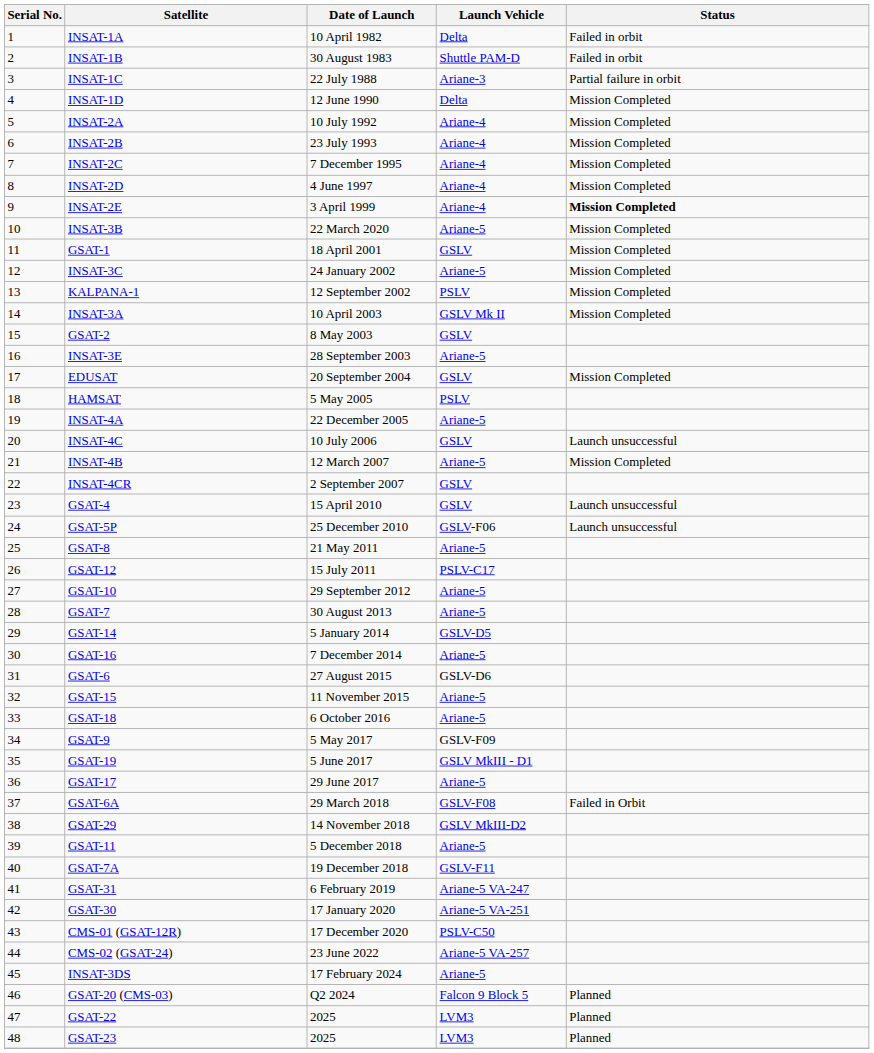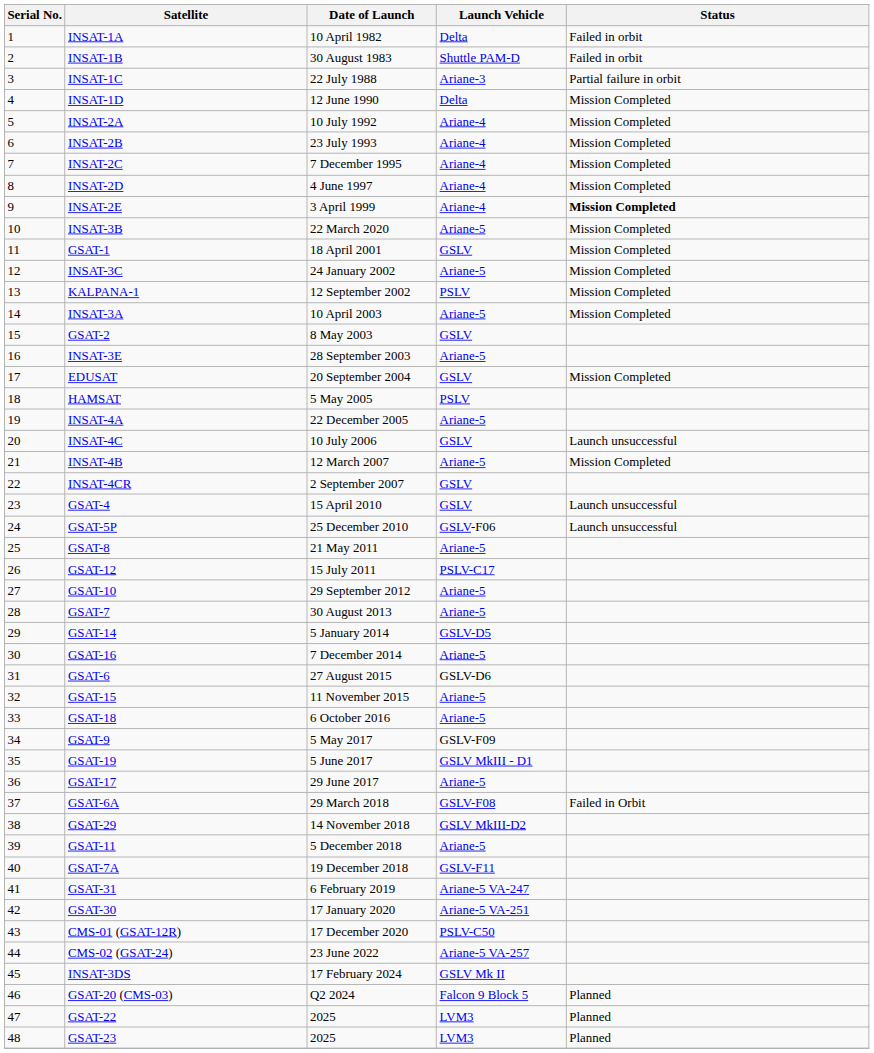 <table class="wikitable" style="font-size: 95%;">
 <tr>
 <th width=7%>Serial No.</th>
 <th width=28%>Satellite</th>
 <th width=15%>Date of Launch</th>
 <th width=15%>Launch Vehicle</th>
 <th width=35%>Status</th>
 </tr>
 <tr>
 <td>1</td>
 <td><a href='#'>INSAT-1A</a></td>
 <td>10 April 1982</td>
 <td><a href='#'>Delta</a></td>
 <td>Failed in orbit</td>
 </tr>
 <tr>
 <td>2</td>
 <td><a href='#'>INSAT-1B</a></td>
 <td>30 August 1983</td>
 <td><a href='#'>Shuttle PAM-D</a></td>
 <td>Failed in orbit</td>
 </tr>
 <tr>
 <td>3</td>
 <td><a href='#'>INSAT-1C</a></td>
 <td>22 July 1988</td>
 <td><a href='#'>Ariane-3</a></td>
 <td>Partial failure in orbit</td>
 </tr>
 <tr>
 <td>4</td>
 <td><a href='#'>INSAT-1D</a></td>
 <td>12 June 1990</td>
 <td><a href='#'>Delta</a></td>
 <td>Mission Completed</td>
 </tr>
 <tr>
 <td>5</td>
 <td><a href='#'>INSAT-2A</a></td>
 <td>10 July 1992</td>
 <td><a href='#'>Ariane-4</a></td>
 <td>Mission Completed</td>
 </tr>
 <tr>
 <td>6</td>
 <td><a href='#'>INSAT-2B</a></td>
 <td>23 July 1993</td>
 <td><a href='#'>Ariane-4</a></td>
 <td>Mission Completed</td>
 </tr>
 <tr>
 <td>7</td>
 <td><a href='#'>INSAT-2C</a></td>
 <td>7 December 1995</td>
 <td><a href='#'>Ariane-4</a></td>
 <td>Mission Completed</td>
 </tr>
 <tr>
 <td>8</td>
 <td><a href='#'>INSAT-2D</a></td>
 <td>4 June 1997</td>
 <td><a href='#'>Ariane-4</a></td>
 <td>Mission Completed</td>
 </tr>
 <tr>
 <td>9</td>
 <td><a href='#'>INSAT-2E</a></td>
 <td>3 April 1999</td>
 <td><a href='#'>Ariane-4</a></td>
 <td><strong>Mission Completed</strong></td>
 </tr>
 <tr>
 <td>10</td>
 <td><a href='#'>INSAT-3B</a></td>
 <td>22 March 2020</td>
 <td><a href='#'>Ariane-5</a></td>
 <td>Mission Completed</td>
 </tr>
 <tr>
 <td>11</td>
 <td><a href='#'>GSAT-1</a></td>
 <td>18 April 2001</td>
 <td><a href='#'>GSLV</a></td>
 <td>Mission Completed</td>
 </tr>
 <tr>
 <td>12</td>
 <td><a href='#'>INSAT-3C</a></td>
 <td>24 January 2002</td>
 <td><a href='#'>Ariane-5</a></td>
 <td>Mission Completed</td>
 </tr>
 <tr>
 <td>13</td>
 <td><a href='#'>KALPANA-1</a></td>
 <td>12 September 2002</td>
 <td><a href='#'>PSLV</a></td>
 <td>Mission Completed</td>
 </tr>
 <tr>
 <td>14</td>
 <td><a href='#'>INSAT-3A</a></td>
 <td>10 April 2003</td>
-<td><a href='#'>GSLV Mk II</a></td>
+<td><a href='#'>Ariane-5</a></td>
 <td>Mission Completed</td>
 </tr>
 <tr>
 <td>15</td>
 <td><a href='#'>GSAT-2</a></td>
 <td>8 May 2003</td>
 <td><a href='#'>GSLV</a></td>
 <td></td>
 </tr>
 <tr>
 <td>16</td>
 <td><a href='#'>INSAT-3E</a></td>
 <td>28 September 2003</td>
 <td><a href='#'>Ariane-5</a></td>
 <td></td>
 </tr>
 <tr>
 <td>17</td>
 <td><a href='#'>EDUSAT</a></td>
 <td>20 September 2004</td>
 <td><a href='#'>GSLV</a></td>
 <td>Mission Completed</td>
 </tr>
 <tr>
 <td>18</td>
 <td><a href='#'>HAMSAT</a></td>
 <td>5 May 2005</td>
 <td><a href='#'>PSLV</a></td>
 <td></td>
 </tr>
 <tr>
 <td>19</td>
 <td><a href='#'>INSAT-4A</a></td>
 <td>22 December 2005</td>
 <td><a href='#'>Ariane-5</a></td>
 <td></td>
 </tr>
 <tr>
 <td>20</td>
 <td><a href='#'>INSAT-4C</a></td>
 <td>10 July 2006</td>
 <td><a href='#'>GSLV</a></td>
 <td>Launch unsuccessful</td>
 </tr>
 <tr>
 <td>21</td>
 <td><a href='#'>INSAT-4B</a></td>
 <td>12 March 2007</td>
 <td><a href='#'>Ariane-5</a></td>
 <td>Mission Completed</td>
 </tr>
 <tr>
 <td>22</td>
 <td><a href='#'>INSAT-4CR</a></td>
 <td>2 September 2007</td>
 <td><a href='#'>GSLV</a></td>
 <td></td>
 </tr>
 <tr>
 <td>23</td>
 <td><a href='#'>GSAT-4</a></td>
 <td>15 April 2010</td>
 <td><a href='#'>GSLV</a></td>
 <td>Launch unsuccessful</td>
 </tr>
 <tr>
 <td>24</td>
 <td><a href='#'>GSAT-5P</a></td>
 <td>25 December 2010</td>
 <td><a href='#'>GSLV</a>-F06</td>
 <td>Launch unsuccessful</td>
 </tr>
 <tr>
 <td>25</td>
 <td><a href='#'>GSAT-8</a></td>
 <td>21 May 2011</td>
 <td><a href='#'>Ariane-5</a></td>
 <td></td>
 </tr>
 <tr>
 <td>26</td>
 <td><a href='#'>GSAT-12</a></td>
 <td>15 July 2011</td>
 <td><a href='#'>PSLV-C17</a></td>
 <td></td>
 </tr>
 <tr>
 <td>27</td>
 <td><a href='#'>GSAT-10</a></td>
 <td>29 September 2012</td>
 <td><a href='#'>Ariane-5</a></td>
 <td></td>
 </tr>
 <tr>
 <td>28</td>
 <td><a href='#'>GSAT-7</a></td>
 <td>30 August 2013</td>
 <td><a href='#'>Ariane-5</a></td>
 <td></td>
 </tr>
 <tr>
 <td>29</td>
 <td><a href='#'>GSAT-14</a></td>
 <td>5 January 2014</td>
 <td><a href='#'>GSLV-D5</a></td>
 <td></td>
 </tr>
 <tr>
 <td>30</td>
 <td><a href='#'>GSAT-16</a></td>
 <td>7 December 2014</td>
 <td><a href='#'>Ariane-5</a></td>
 <td></td>
 </tr>
 <tr>
 <td>31</td>
 <td><a href='#'>GSAT-6</a></td>
 <td>27 August 2015</td>
 <td>GSLV-D6</td>
 <td></td>
 </tr>
 <tr>
 <td>32</td>
 <td><a href='#'>GSAT-15</a></td>
 <td>11 November 2015</td>
 <td><a href='#'>Ariane-5</a></td>
 <td></td>
 </tr>
 <tr>
 <td>33</td>
 <td><a href='#'>GSAT-18</a></td>
 <td>6 October 2016</td>
 <td><a href='#'>Ariane-5</a></td>
 <td></td>
 </tr>
 <tr>
 <td>34</td>
 <td><a href='#'>GSAT-9</a></td>
 <td>5 May 2017</td>
 <td>GSLV-F09</td>
 <td></td>
 </tr>
 <tr>
 <td>35</td>
 <td><a href='#'>GSAT-19</a></td>
 <td>5 June 2017</td>
 <td><a href='#'>GSLV MkIII - D1</a></td>
 <td></td>
 </tr>
 <tr>
 <td>36</td>
 <td><a href='#'>GSAT-17</a></td>
 <td>29 June 2017</td>
 <td><a href='#'>Ariane-5</a></td>
 <td></td>
 </tr>
 <tr>
 <td>37</td>
 <td><a href='#'>GSAT-6A</a></td>
 <td>29 March 2018</td>
 <td><a href='#'>GSLV-F08</a></td>
 <td>Failed in Orbit</td>
 </tr>
 <tr>
 <td>38</td>
 <td><a href='#'>GSAT-29</a></td>
 <td>14 November 2018</td>
 <td><a href='#'>GSLV MkIII-D2</a></td>
 <td></td>
 </tr>
 <tr>
 <td>39</td>
 <td><a href='#'>GSAT-11</a></td>
 <td>5 December 2018</td>
 <td><a href='#'>Ariane-5</a></td>
 <td></td>
 </tr>
 <tr>
 <td>40</td>
 <td><a href='#'>GSAT-7A</a></td>
 <td>19 December 2018</td>
 <td><a href='#'>GSLV-F11</a></td>
 <td></td>
 </tr>
 <tr>
 <td>41</td>
 <td><a href='#'>GSAT-31</a></td>
 <td>6 February 2019</td>
 <td><a href='#'>Ariane-5 VA-247</a></td>
 <td></td>
 </tr>
 <tr>
 <td>42</td>
 <td><a href='#'>GSAT-30</a></td>
 <td>17 January 2020</td>
 <td><a href='#'>Ariane-5 VA-251</a></td>
 <td></td>
 </tr>
 <tr>
 <td>43</td>
 <td><a href='#'>CMS-01</a> (<a href='#'>GSAT-12R</a>)</td>
 <td>17 December 2020</td>
 <td><a href='#'>PSLV-C50</a></td>
 <td></td>
 </tr>
 <tr>
 <td>44</td>
 <td><a href='#'>CMS-02</a> (<a href='#'>GSAT-24</a>)</td>
 <td>23 June 2022</td>
 <td><a href='#'>Ariane-5 VA-257</a></td>
 <td></td>
 </tr>
 <tr>
 <td>45</td>
 <td><a href='#'>INSAT-3DS</a></td>
 <td>17 February 2024</td>
-<td><a href='#'>Ariane-5</a></td>
+<td><a href='#'>GSLV Mk II</a></td>
 <td></td>
 </tr>
 <tr>
 <td>46</td>
 <td><a href='#'>GSAT-20</a> (<a href='#'>CMS-03</a>)</td>
 <td>Q2 2024</td>
 <td><a href='#'>Falcon 9 Block 5</a></td>
 <td>Planned</td>
 </tr>
 <tr>
 <td>47</td>
 <td><a href='#'>GSAT-22</a></td>
 <td>2025</td>
 <td><a href='#'>LVM3</a></td>
 <td>Planned</td>
 </tr>
 <tr>
 <td>48</td>
 <td><a href='#'>GSAT-23</a></td>
 <td>2025</td>
 <td><a href='#'>LVM3</a></td>
 <td>Planned</td>
 </tr>
 <tr>
 </tr>
 </table>
